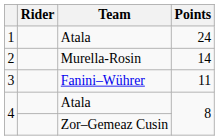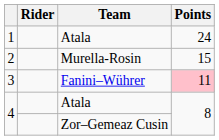 <table class="wikitable">
 <tr>
 <th></th>
 <th>Rider</th>
 <th>Team</th>
 <th>Points</th>
 </tr>
 <tr>
 <td>1</td>
 <td></td>
 <td>Atala</td>
 <td align=right>24</td>
 </tr>
 <tr>
 <td>2</td>
 <td></td>
 <td>Murella-Rosin</td>
-<td align=right>14</td>
+<td align=right>15</td>
 </tr>
 <tr>
 <td>3</td>
 <td></td>
 <td><a href='#'>Fanini–Wührer</a></td>
-<td align=right>11</td>
+<td align=right style="background: pink;">11</td>
 </tr>
 <tr>
 <td rowspan="2">4</td>
 <td></td>
 <td>Atala</td>
 <td align=right rowspan="2">8</td>
 </tr>
 <tr>
 <td></td>
 <td>Zor–Gemeaz Cusin</td>
 </tr>
 </table>
